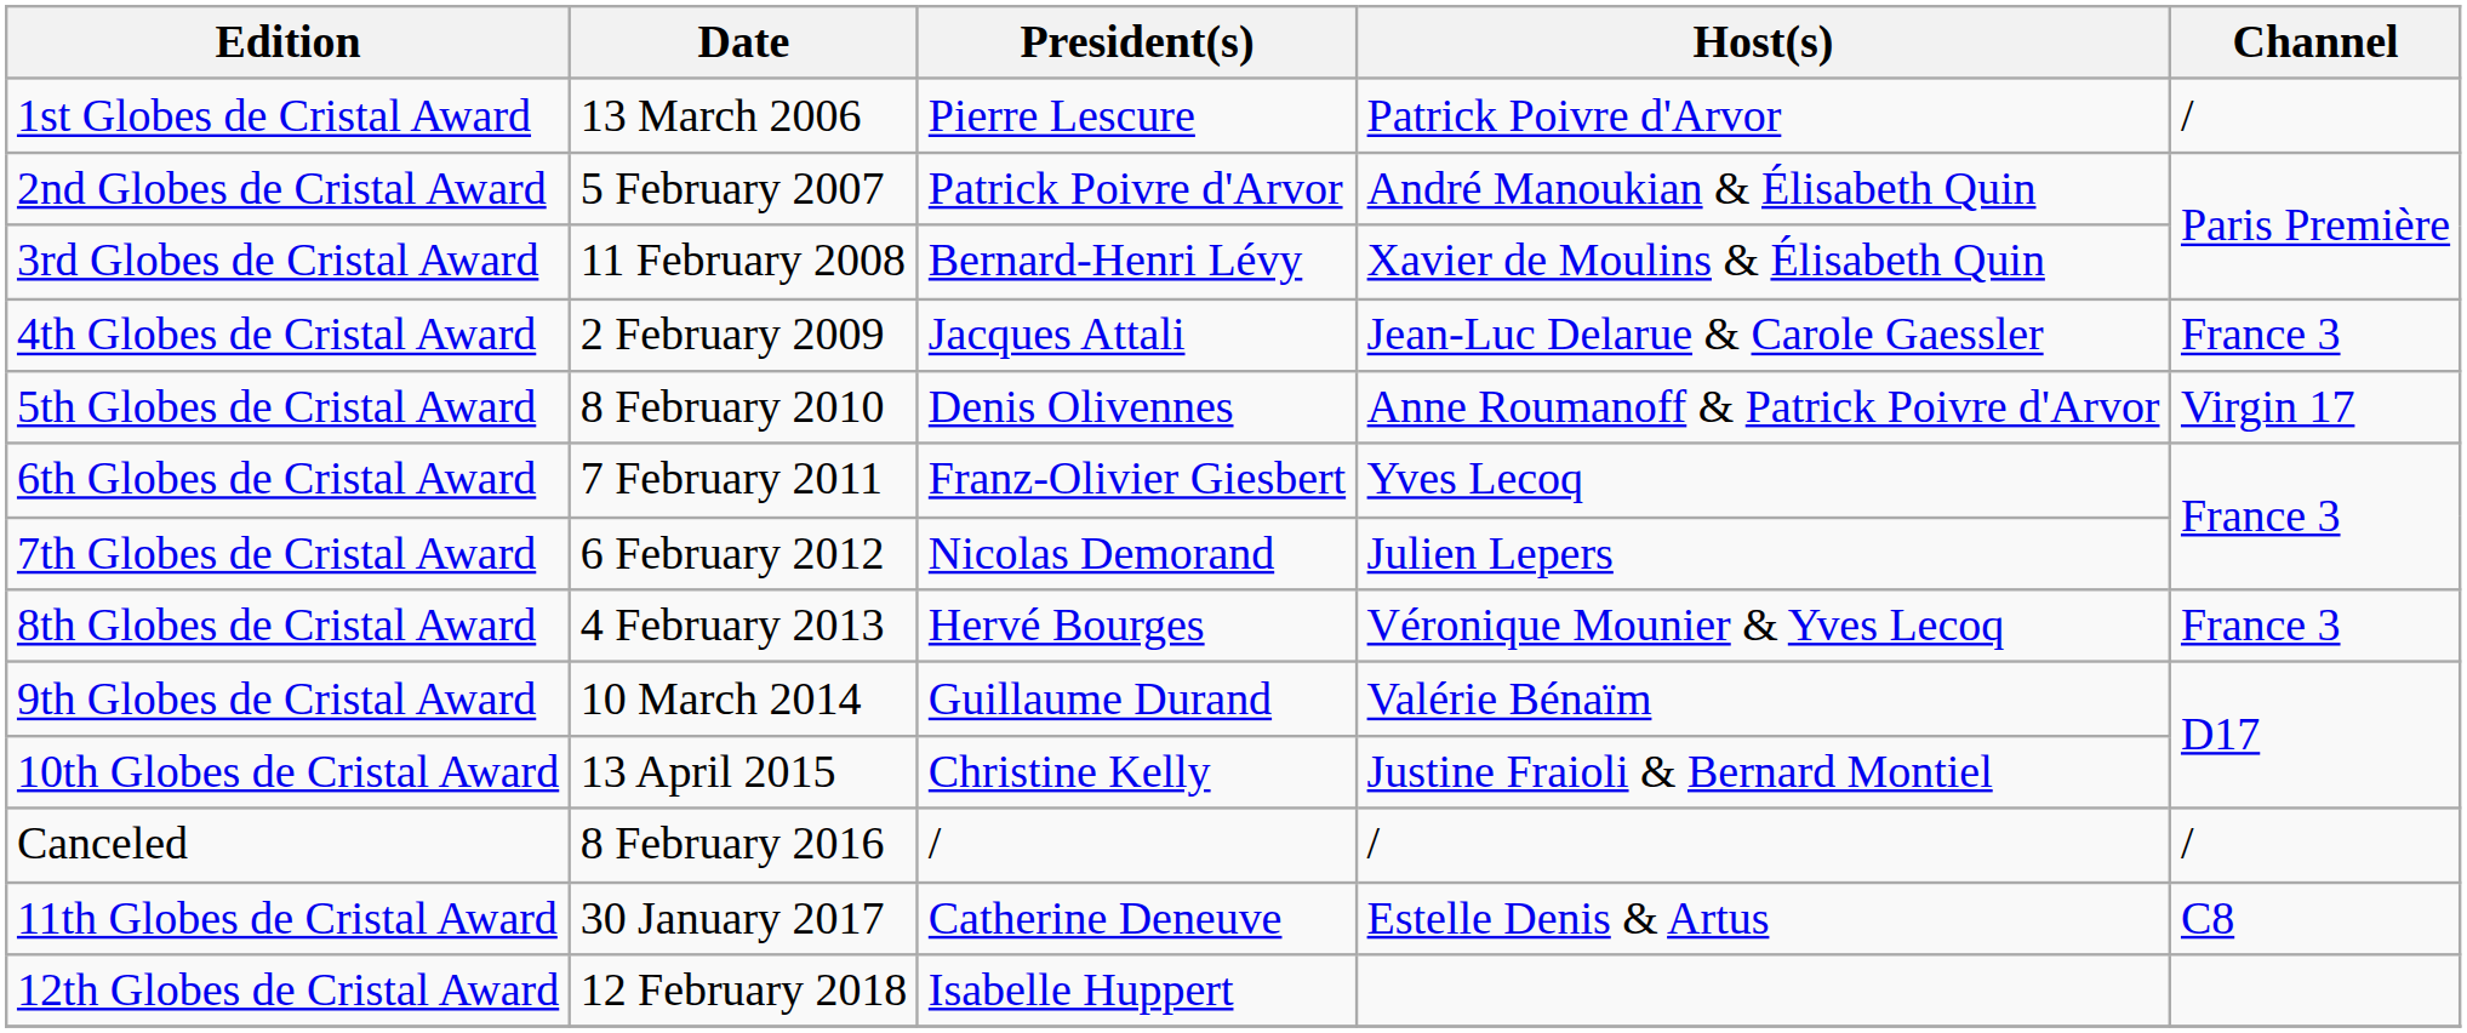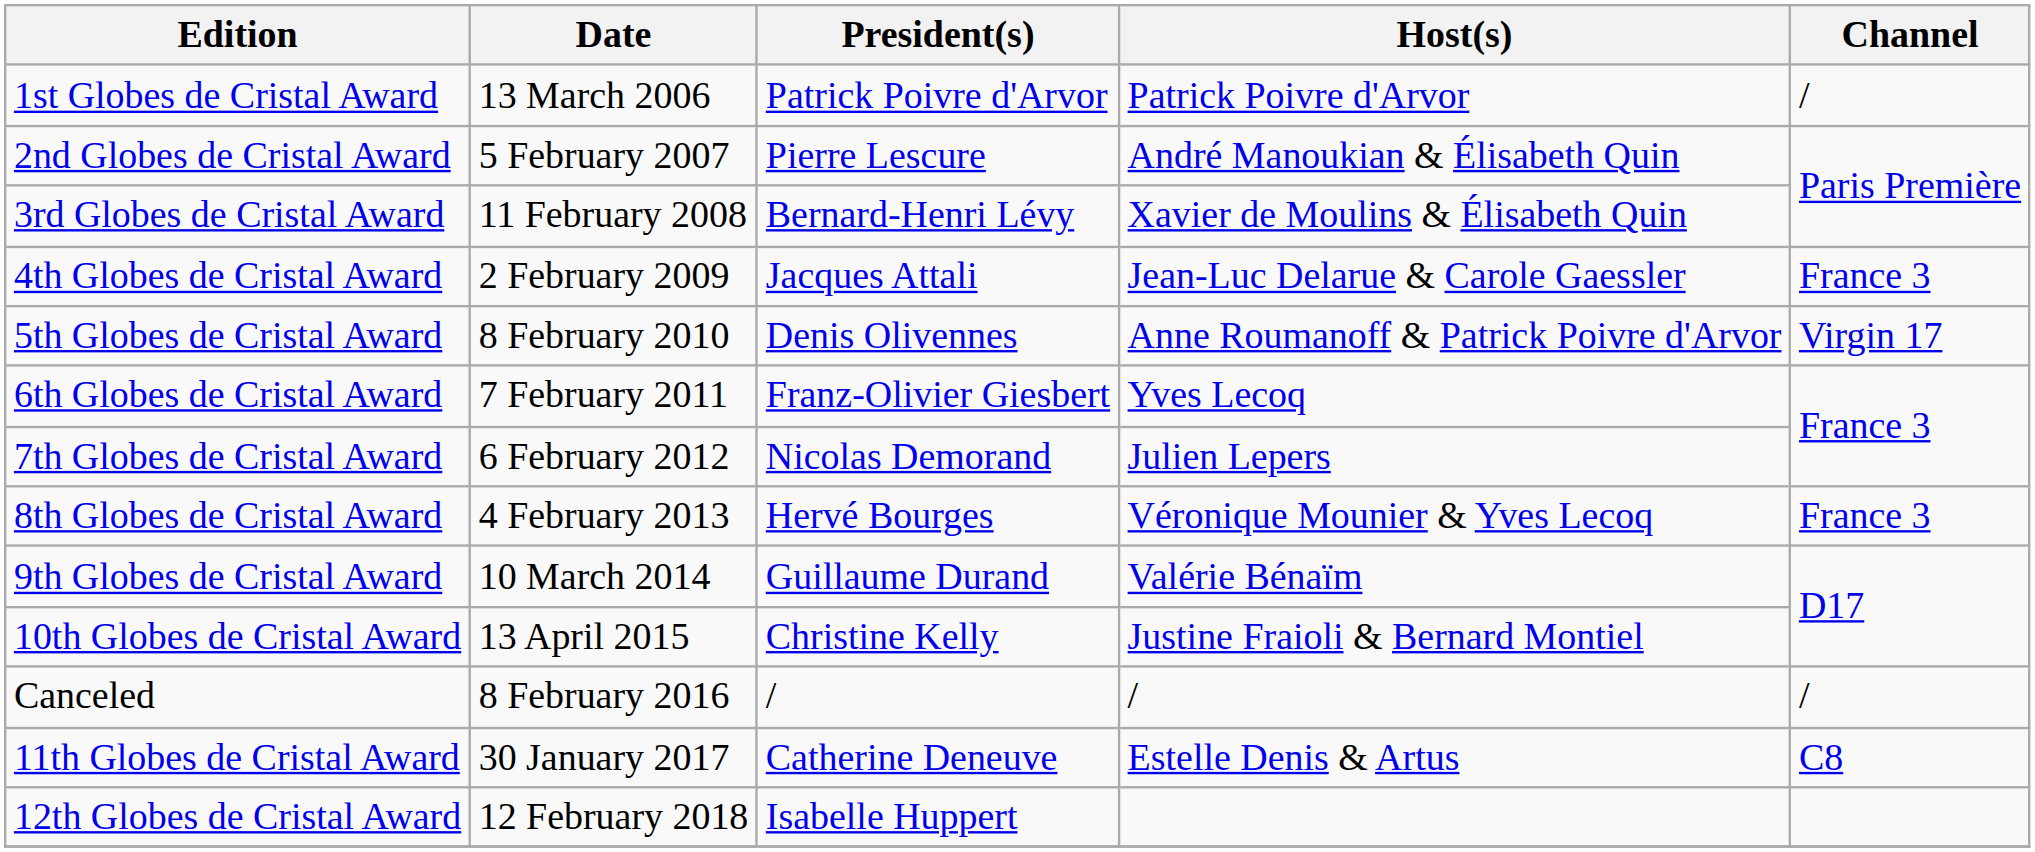 <table class="sortable wikitable center">
 <tr>
 <th>Edition</th>
 <th>Date</th>
 <th>President(s)</th>
 <th>Host(s)</th>
 <th>Channel</th>
 </tr>
 <tr>
 <td><a href='#'>1st Globes de Cristal Award</a></td>
 <td>13 March 2006</td>
-<td><a href='#'>Pierre Lescure</a></td>
+<td><a href='#'>Patrick Poivre d'Arvor</a></td>
 <td><a href='#'>Patrick Poivre d'Arvor</a></td>
 <td>/</td>
 </tr>
 <tr>
 <td><a href='#'>2nd Globes de Cristal Award</a></td>
 <td>5 February 2007</td>
-<td><a href='#'>Patrick Poivre d'Arvor</a></td>
+<td><a href='#'>Pierre Lescure</a></td>
 <td><a href='#'>André Manoukian</a> & <a href='#'>Élisabeth Quin</a></td>
 <td rowspan=2><a href='#'>Paris Première</a></td>
 </tr>
 <tr>
 <td><a href='#'>3rd Globes de Cristal Award</a></td>
 <td>11 February 2008</td>
 <td><a href='#'>Bernard-Henri Lévy</a></td>
 <td><a href='#'>Xavier de Moulins</a> & <a href='#'>Élisabeth Quin</a></td>
 </tr>
 <tr>
 <td><a href='#'>4th Globes de Cristal Award</a></td>
 <td>2 February 2009</td>
 <td><a href='#'>Jacques Attali</a></td>
 <td><a href='#'>Jean-Luc Delarue</a> & <a href='#'>Carole Gaessler</a></td>
 <td><a href='#'>France 3</a></td>
 </tr>
 <tr>
 <td><a href='#'>5th Globes de Cristal Award</a></td>
 <td>8 February 2010</td>
 <td><a href='#'>Denis Olivennes</a></td>
 <td><a href='#'>Anne Roumanoff</a> & <a href='#'>Patrick Poivre d'Arvor</a></td>
 <td><a href='#'>Virgin 17</a></td>
 </tr>
 <tr>
 <td><a href='#'>6th Globes de Cristal Award</a></td>
 <td>7 February 2011</td>
 <td><a href='#'>Franz-Olivier Giesbert</a></td>
 <td><a href='#'>Yves Lecoq</a></td>
 <td rowspan=2><a href='#'>France 3</a></td>
 </tr>
 <tr>
 <td><a href='#'>7th Globes de Cristal Award</a></td>
 <td>6 February 2012</td>
 <td><a href='#'>Nicolas Demorand</a></td>
 <td><a href='#'>Julien Lepers</a></td>
 </tr>
 <tr>
 <td><a href='#'>8th Globes de Cristal Award</a></td>
 <td>4 February 2013</td>
 <td><a href='#'>Hervé Bourges</a></td>
 <td><a href='#'>Véronique Mounier</a> & <a href='#'>Yves Lecoq</a></td>
 <td><a href='#'>France 3</a></td>
 </tr>
 <tr>
 <td><a href='#'>9th Globes de Cristal Award</a></td>
 <td>10 March 2014</td>
 <td><a href='#'>Guillaume Durand</a></td>
 <td><a href='#'>Valérie Bénaïm</a></td>
 <td rowspan=2><a href='#'>D17</a></td>
 </tr>
 <tr>
 <td><a href='#'>10th Globes de Cristal Award</a></td>
 <td>13 April 2015</td>
 <td><a href='#'>Christine Kelly</a></td>
 <td><a href='#'>Justine Fraioli</a> & <a href='#'>Bernard Montiel</a></td>
 </tr>
 <tr>
 <td>Canceled</td>
 <td>8 February 2016</td>
 <td>/</td>
 <td>/</td>
 <td>/</td>
 </tr>
 <tr>
 <td><a href='#'>11th Globes de Cristal Award</a></td>
 <td>30 January 2017</td>
 <td><a href='#'>Catherine Deneuve</a></td>
 <td><a href='#'>Estelle Denis</a> & <a href='#'>Artus</a></td>
 <td><a href='#'>C8</a></td>
 </tr>
 <tr>
 <td><a href='#'>12th Globes de Cristal Award</a></td>
 <td>12 February 2018</td>
 <td><a href='#'>Isabelle Huppert</a></td>
 <td></td>
 <td></td>
 </tr>
 <tr>
 </tr>
 </table>
